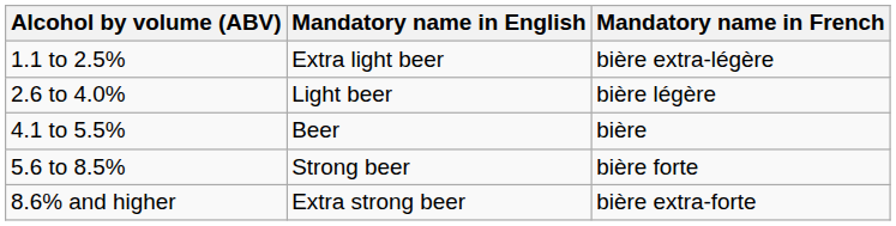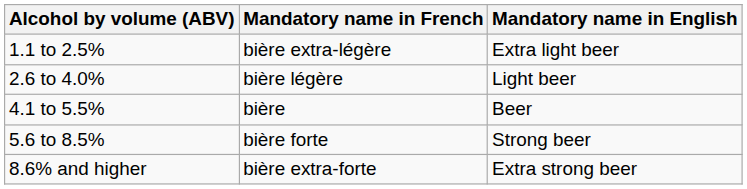 <table class="wikitable">
 <tr>
 <th>Alcohol by volume (ABV)</th>
+<th>Mandatory name in French</th>
 <th>Mandatory name in English</th>
-<th>Mandatory name in French</th>
 </tr>
 <tr>
 <td>1.1 to 2.5%</td>
+<td>bière extra-légère</td>
 <td>Extra light beer</td>
-<td>bière extra-légère</td>
 </tr>
 <tr>
 <td>2.6 to 4.0%</td>
+<td>bière légère</td>
 <td>Light beer</td>
-<td>bière légère</td>
 </tr>
 <tr>
 <td>4.1 to 5.5%</td>
+<td>bière</td>
 <td>Beer</td>
-<td>bière</td>
 </tr>
 <tr>
 <td>5.6 to 8.5%</td>
+<td>bière forte</td>
 <td>Strong beer</td>
-<td>bière forte</td>
 </tr>
 <tr>
 <td>8.6% and higher</td>
+<td>bière extra-forte</td>
 <td>Extra strong beer</td>
-<td>bière extra-forte</td>
 </tr>
 </table>
